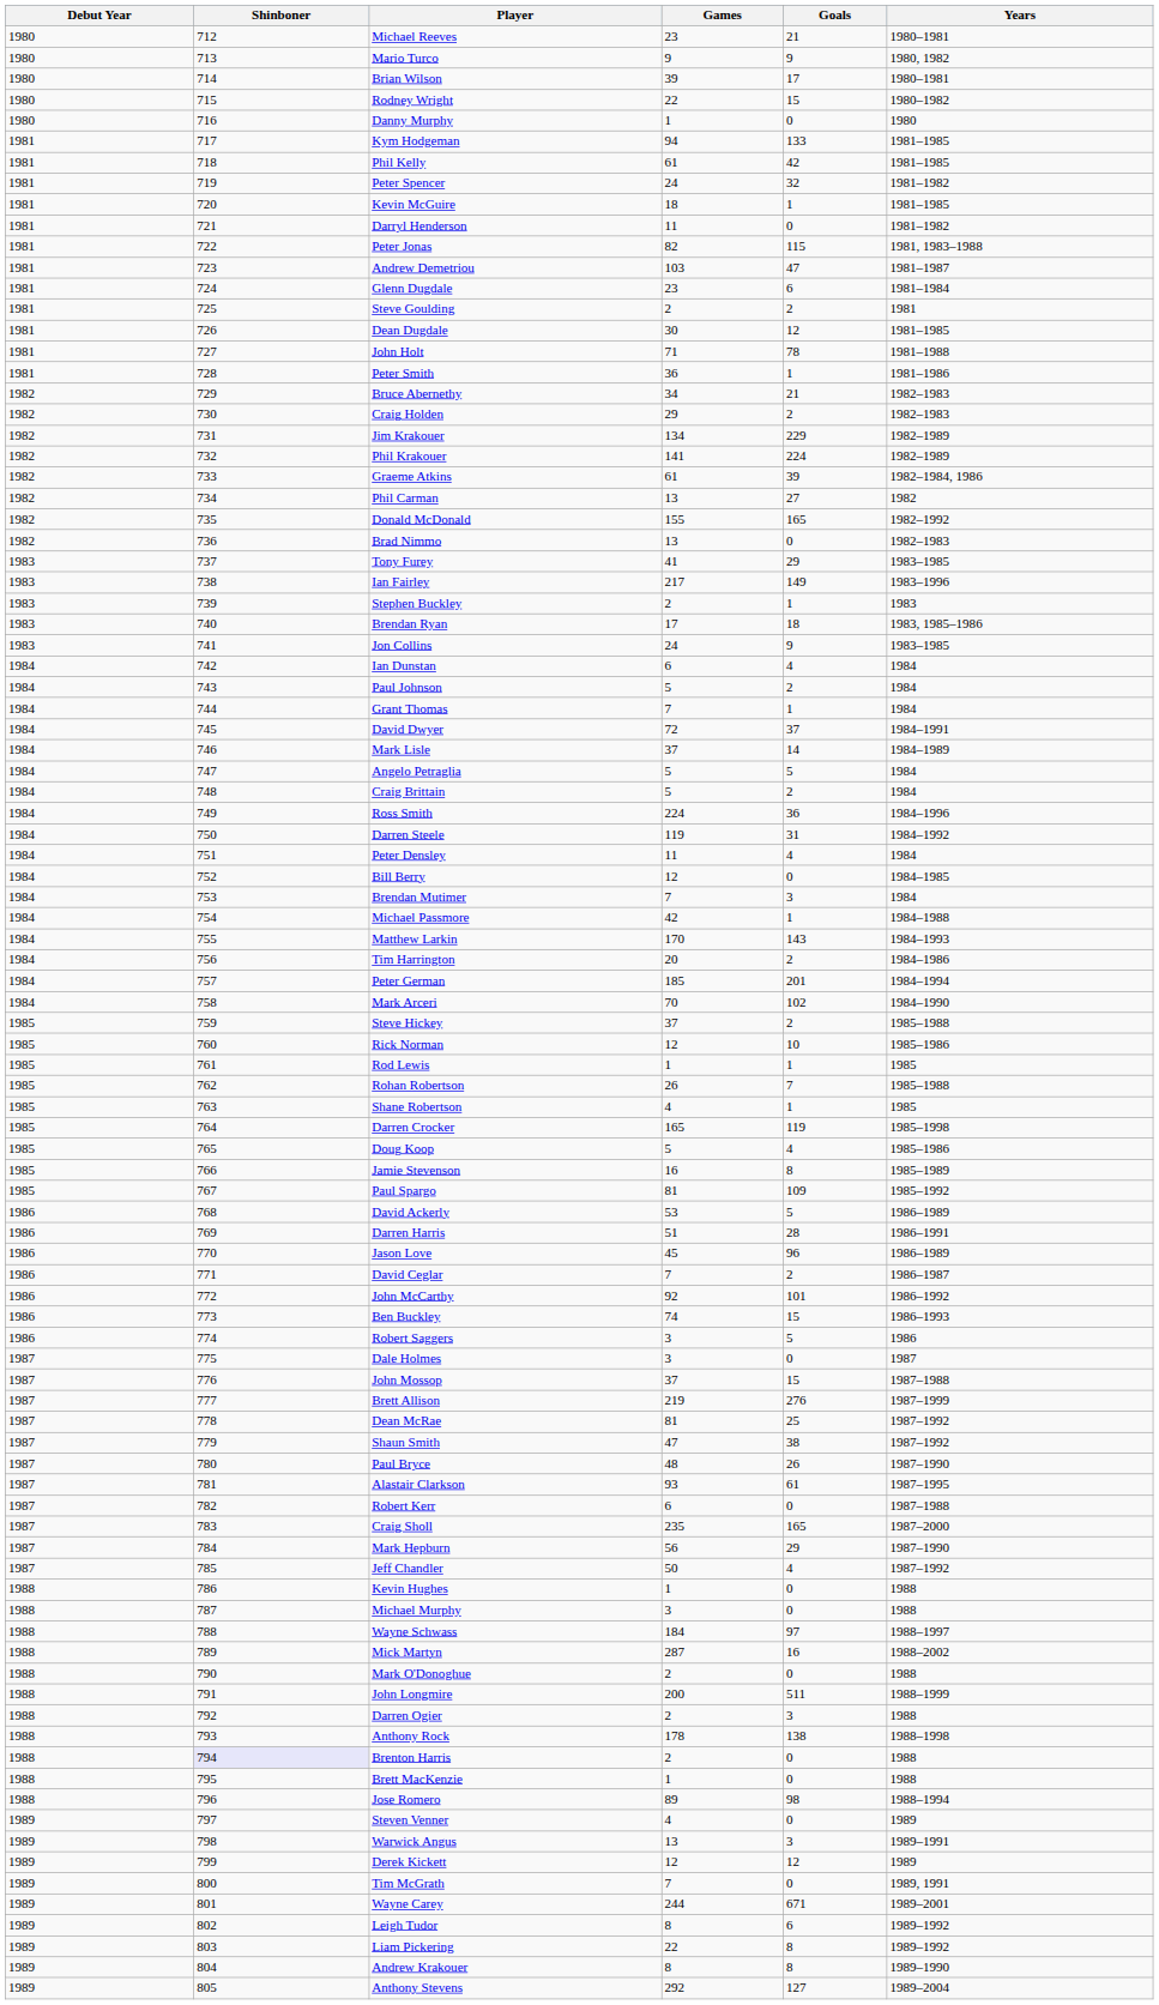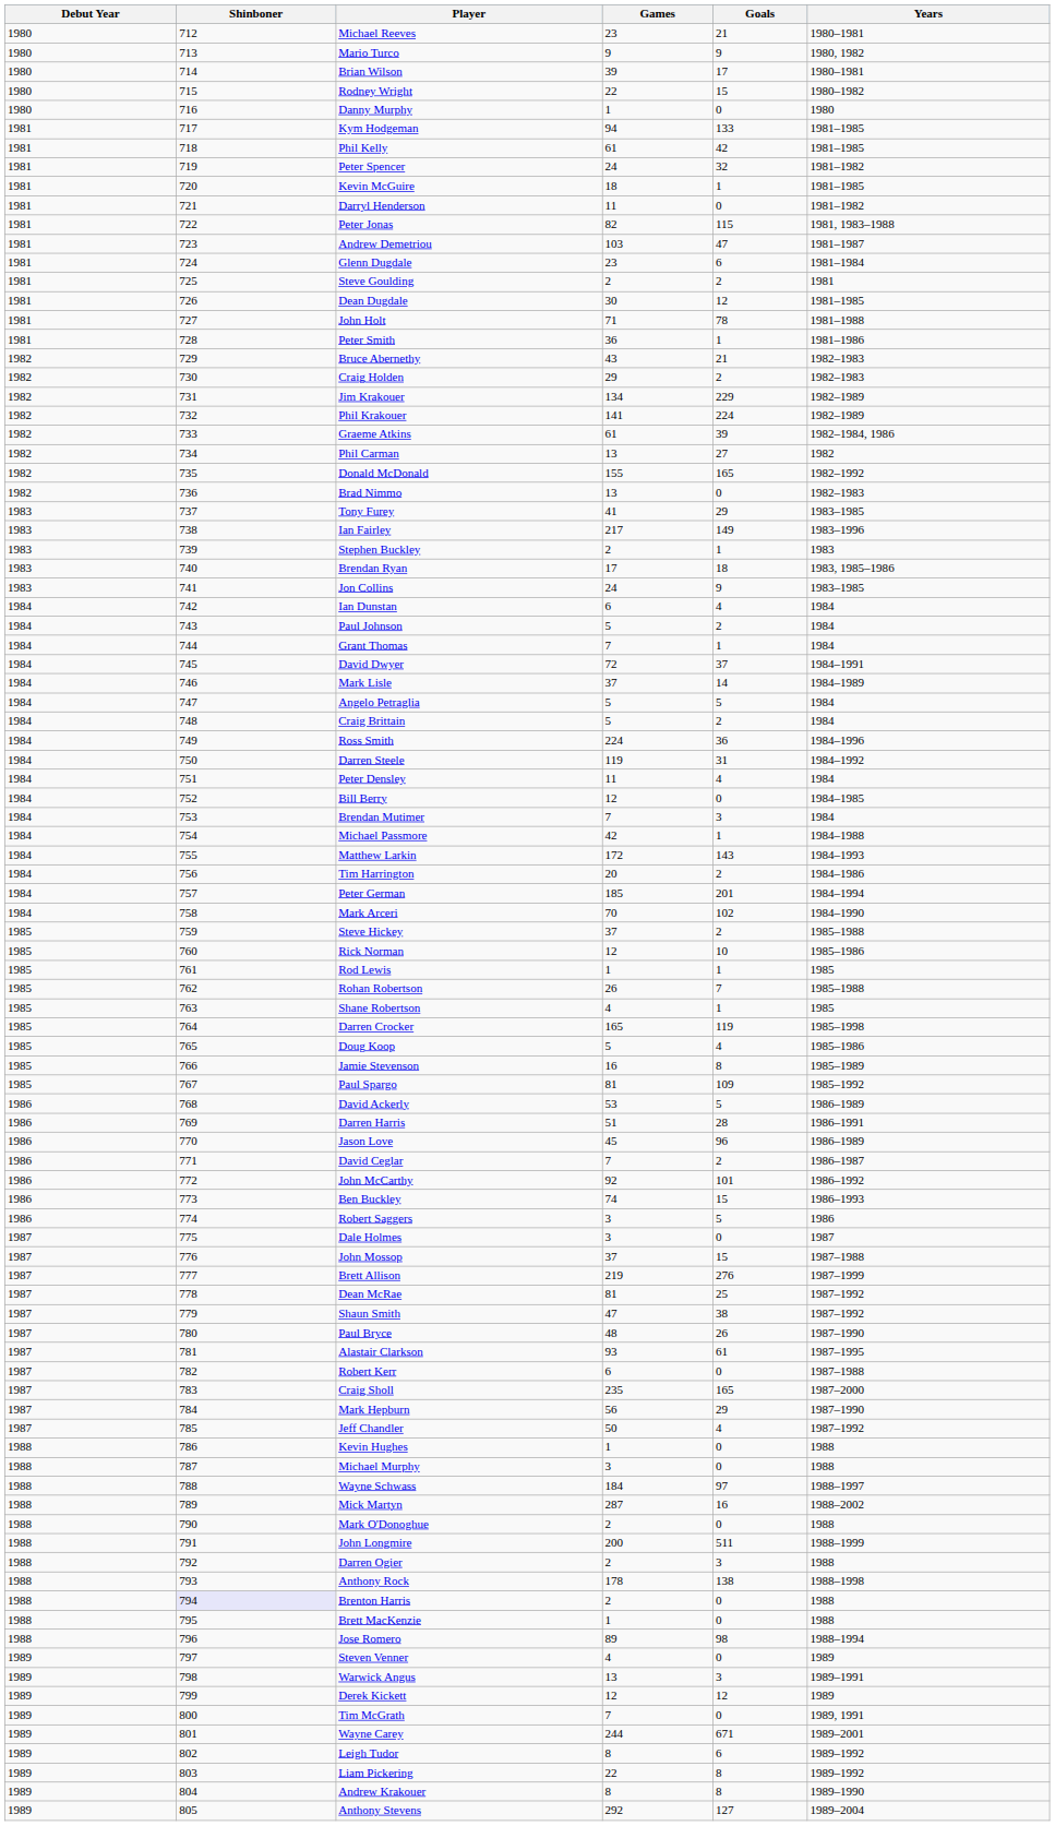 <table class="wikitable" style="width:70%;">
 <tr style="background:#87cefa;">
 <th>Debut Year</th>
 <th>Shinboner</th>
 <th>Player</th>
 <th>Games</th>
 <th>Goals</th>
 <th>Years</th>
 </tr>
 <tr>
 <td>1980</td>
 <td>712</td>
 <td><a href='#'>Michael Reeves</a></td>
 <td>23</td>
 <td>21</td>
 <td>1980–1981</td>
 </tr>
 <tr>
 <td>1980</td>
 <td>713</td>
 <td><a href='#'>Mario Turco</a></td>
 <td>9</td>
 <td>9</td>
 <td>1980, 1982</td>
 </tr>
 <tr>
 <td>1980</td>
 <td>714</td>
 <td><a href='#'>Brian Wilson</a></td>
 <td>39</td>
 <td>17</td>
 <td>1980–1981</td>
 </tr>
 <tr>
 <td>1980</td>
 <td>715</td>
 <td><a href='#'>Rodney Wright</a></td>
 <td>22</td>
 <td>15</td>
 <td>1980–1982</td>
 </tr>
 <tr>
 <td>1980</td>
 <td>716</td>
 <td><a href='#'>Danny Murphy</a></td>
 <td>1</td>
 <td>0</td>
 <td>1980</td>
 </tr>
 <tr>
 <td>1981</td>
 <td>717</td>
 <td><a href='#'>Kym Hodgeman</a></td>
 <td>94</td>
 <td>133</td>
 <td>1981–1985</td>
 </tr>
 <tr>
 <td>1981</td>
 <td>718</td>
 <td><a href='#'>Phil Kelly</a></td>
 <td>61</td>
 <td>42</td>
 <td>1981–1985</td>
 </tr>
 <tr>
 <td>1981</td>
 <td>719</td>
 <td><a href='#'>Peter Spencer</a></td>
 <td>24</td>
 <td>32</td>
 <td>1981–1982</td>
 </tr>
 <tr>
 <td>1981</td>
 <td>720</td>
 <td><a href='#'>Kevin McGuire</a></td>
 <td>18</td>
 <td>1</td>
 <td>1981–1985</td>
 </tr>
 <tr>
 <td>1981</td>
 <td>721</td>
 <td><a href='#'>Darryl Henderson</a></td>
 <td>11</td>
 <td>0</td>
 <td>1981–1982</td>
 </tr>
 <tr>
 <td>1981</td>
 <td>722</td>
 <td><a href='#'>Peter Jonas</a></td>
 <td>82</td>
 <td>115</td>
 <td>1981, 1983–1988</td>
 </tr>
 <tr>
 <td>1981</td>
 <td>723</td>
 <td><a href='#'>Andrew Demetriou</a></td>
 <td>103</td>
 <td>47</td>
 <td>1981–1987</td>
 </tr>
 <tr>
 <td>1981</td>
 <td>724</td>
 <td><a href='#'>Glenn Dugdale</a></td>
 <td>23</td>
 <td>6</td>
 <td>1981–1984</td>
 </tr>
 <tr>
 <td>1981</td>
 <td>725</td>
 <td><a href='#'>Steve Goulding</a></td>
 <td>2</td>
 <td>2</td>
 <td>1981</td>
 </tr>
 <tr>
 <td>1981</td>
 <td>726</td>
 <td><a href='#'>Dean Dugdale</a></td>
 <td>30</td>
 <td>12</td>
 <td>1981–1985</td>
 </tr>
 <tr>
 <td>1981</td>
 <td>727</td>
 <td><a href='#'>John Holt</a></td>
 <td>71</td>
 <td>78</td>
 <td>1981–1988</td>
 </tr>
 <tr>
 <td>1981</td>
 <td>728</td>
 <td><a href='#'>Peter Smith</a></td>
 <td>36</td>
 <td>1</td>
 <td>1981–1986</td>
 </tr>
 <tr>
 <td>1982</td>
 <td>729</td>
 <td><a href='#'>Bruce Abernethy</a></td>
-<td>34</td>
+<td>43</td>
 <td>21</td>
 <td>1982–1983</td>
 </tr>
 <tr>
 <td>1982</td>
 <td>730</td>
 <td><a href='#'>Craig Holden</a></td>
 <td>29</td>
 <td>2</td>
 <td>1982–1983</td>
 </tr>
 <tr>
 <td>1982</td>
 <td>731</td>
 <td><a href='#'>Jim Krakouer</a></td>
 <td>134</td>
 <td>229</td>
 <td>1982–1989</td>
 </tr>
 <tr>
 <td>1982</td>
 <td>732</td>
 <td><a href='#'>Phil Krakouer</a></td>
 <td>141</td>
 <td>224</td>
 <td>1982–1989</td>
 </tr>
 <tr>
 <td>1982</td>
 <td>733</td>
 <td><a href='#'>Graeme Atkins</a></td>
 <td>61</td>
 <td>39</td>
 <td>1982–1984, 1986</td>
 </tr>
 <tr>
 <td>1982</td>
 <td>734</td>
 <td><a href='#'>Phil Carman</a></td>
 <td>13</td>
 <td>27</td>
 <td>1982</td>
 </tr>
 <tr>
 <td>1982</td>
 <td>735</td>
 <td><a href='#'>Donald McDonald</a></td>
 <td>155</td>
 <td>165</td>
 <td>1982–1992</td>
 </tr>
 <tr>
 <td>1982</td>
 <td>736</td>
 <td><a href='#'>Brad Nimmo</a></td>
 <td>13</td>
 <td>0</td>
 <td>1982–1983</td>
 </tr>
 <tr>
 <td>1983</td>
 <td>737</td>
 <td><a href='#'>Tony Furey</a></td>
 <td>41</td>
 <td>29</td>
 <td>1983–1985</td>
 </tr>
 <tr>
 <td>1983</td>
 <td>738</td>
 <td><a href='#'>Ian Fairley</a></td>
 <td>217</td>
 <td>149</td>
 <td>1983–1996</td>
 </tr>
 <tr>
 <td>1983</td>
 <td>739</td>
 <td><a href='#'>Stephen Buckley</a></td>
 <td>2</td>
 <td>1</td>
 <td>1983</td>
 </tr>
 <tr>
 <td>1983</td>
 <td>740</td>
 <td><a href='#'>Brendan Ryan</a></td>
 <td>17</td>
 <td>18</td>
 <td>1983, 1985–1986</td>
 </tr>
 <tr>
 <td>1983</td>
 <td>741</td>
 <td><a href='#'>Jon Collins</a></td>
 <td>24</td>
 <td>9</td>
 <td>1983–1985</td>
 </tr>
 <tr>
 <td>1984</td>
 <td>742</td>
 <td><a href='#'>Ian Dunstan</a></td>
 <td>6</td>
 <td>4</td>
 <td>1984</td>
 </tr>
 <tr>
 <td>1984</td>
 <td>743</td>
 <td><a href='#'>Paul Johnson</a></td>
 <td>5</td>
 <td>2</td>
 <td>1984</td>
 </tr>
 <tr>
 <td>1984</td>
 <td>744</td>
 <td><a href='#'>Grant Thomas</a></td>
 <td>7</td>
 <td>1</td>
 <td>1984</td>
 </tr>
 <tr>
 <td>1984</td>
 <td>745</td>
 <td><a href='#'>David Dwyer</a></td>
 <td>72</td>
 <td>37</td>
 <td>1984–1991</td>
 </tr>
 <tr>
 <td>1984</td>
 <td>746</td>
 <td><a href='#'>Mark Lisle</a></td>
 <td>37</td>
 <td>14</td>
 <td>1984–1989</td>
 </tr>
 <tr>
 <td>1984</td>
 <td>747</td>
 <td><a href='#'>Angelo Petraglia</a></td>
 <td>5</td>
 <td>5</td>
 <td>1984</td>
 </tr>
 <tr>
 <td>1984</td>
 <td>748</td>
 <td><a href='#'>Craig Brittain</a></td>
 <td>5</td>
 <td>2</td>
 <td>1984</td>
 </tr>
 <tr>
 <td>1984</td>
 <td>749</td>
 <td><a href='#'>Ross Smith</a></td>
 <td>224</td>
 <td>36</td>
 <td>1984–1996</td>
 </tr>
 <tr>
 <td>1984</td>
 <td>750</td>
 <td><a href='#'>Darren Steele</a></td>
 <td>119</td>
 <td>31</td>
 <td>1984–1992</td>
 </tr>
 <tr>
 <td>1984</td>
 <td>751</td>
 <td><a href='#'>Peter Densley</a></td>
 <td>11</td>
 <td>4</td>
 <td>1984</td>
 </tr>
 <tr>
 <td>1984</td>
 <td>752</td>
 <td><a href='#'>Bill Berry</a></td>
 <td>12</td>
 <td>0</td>
 <td>1984–1985</td>
 </tr>
 <tr>
 <td>1984</td>
 <td>753</td>
 <td><a href='#'>Brendan Mutimer</a></td>
 <td>7</td>
 <td>3</td>
 <td>1984</td>
 </tr>
 <tr>
 <td>1984</td>
 <td>754</td>
 <td><a href='#'>Michael Passmore</a></td>
 <td>42</td>
 <td>1</td>
 <td>1984–1988</td>
 </tr>
 <tr>
 <td>1984</td>
 <td>755</td>
 <td><a href='#'>Matthew Larkin</a></td>
-<td>170</td>
+<td>172</td>
 <td>143</td>
 <td>1984–1993</td>
 </tr>
 <tr>
 <td>1984</td>
 <td>756</td>
 <td><a href='#'>Tim Harrington</a></td>
 <td>20</td>
 <td>2</td>
 <td>1984–1986</td>
 </tr>
 <tr>
 <td>1984</td>
 <td>757</td>
 <td><a href='#'>Peter German</a></td>
 <td>185</td>
 <td>201</td>
 <td>1984–1994</td>
 </tr>
 <tr>
 <td>1984</td>
 <td>758</td>
 <td><a href='#'>Mark Arceri</a></td>
 <td>70</td>
 <td>102</td>
 <td>1984–1990</td>
 </tr>
 <tr>
 <td>1985</td>
 <td>759</td>
 <td><a href='#'>Steve Hickey</a></td>
 <td>37</td>
 <td>2</td>
 <td>1985–1988</td>
 </tr>
 <tr>
 <td>1985</td>
 <td>760</td>
 <td><a href='#'>Rick Norman</a></td>
 <td>12</td>
 <td>10</td>
 <td>1985–1986</td>
 </tr>
 <tr>
 <td>1985</td>
 <td>761</td>
 <td><a href='#'>Rod Lewis</a></td>
 <td>1</td>
 <td>1</td>
 <td>1985</td>
 </tr>
 <tr>
 <td>1985</td>
 <td>762</td>
 <td><a href='#'>Rohan Robertson</a></td>
 <td>26</td>
 <td>7</td>
 <td>1985–1988</td>
 </tr>
 <tr>
 <td>1985</td>
 <td>763</td>
 <td><a href='#'>Shane Robertson</a></td>
 <td>4</td>
 <td>1</td>
 <td>1985</td>
 </tr>
 <tr>
 <td>1985</td>
 <td>764</td>
 <td><a href='#'>Darren Crocker</a></td>
 <td>165</td>
 <td>119</td>
 <td>1985–1998</td>
 </tr>
 <tr>
 <td>1985</td>
 <td>765</td>
 <td><a href='#'>Doug Koop</a></td>
 <td>5</td>
 <td>4</td>
 <td>1985–1986</td>
 </tr>
 <tr>
 <td>1985</td>
 <td>766</td>
 <td><a href='#'>Jamie Stevenson</a></td>
 <td>16</td>
 <td>8</td>
 <td>1985–1989</td>
 </tr>
 <tr>
 <td>1985</td>
 <td>767</td>
 <td><a href='#'>Paul Spargo</a></td>
 <td>81</td>
 <td>109</td>
 <td>1985–1992</td>
 </tr>
 <tr>
 <td>1986</td>
 <td>768</td>
 <td><a href='#'>David Ackerly</a></td>
 <td>53</td>
 <td>5</td>
 <td>1986–1989</td>
 </tr>
 <tr>
 <td>1986</td>
 <td>769</td>
 <td><a href='#'>Darren Harris</a></td>
 <td>51</td>
 <td>28</td>
 <td>1986–1991</td>
 </tr>
 <tr>
 <td>1986</td>
 <td>770</td>
 <td><a href='#'>Jason Love</a></td>
 <td>45</td>
 <td>96</td>
 <td>1986–1989</td>
 </tr>
 <tr>
 <td>1986</td>
 <td>771</td>
 <td><a href='#'>David Ceglar</a></td>
 <td>7</td>
 <td>2</td>
 <td>1986–1987</td>
 </tr>
 <tr>
 <td>1986</td>
 <td>772</td>
 <td><a href='#'>John McCarthy</a></td>
 <td>92</td>
 <td>101</td>
 <td>1986–1992</td>
 </tr>
 <tr>
 <td>1986</td>
 <td>773</td>
 <td><a href='#'>Ben Buckley</a></td>
 <td>74</td>
 <td>15</td>
 <td>1986–1993</td>
 </tr>
 <tr>
 <td>1986</td>
 <td>774</td>
 <td><a href='#'>Robert Saggers</a></td>
 <td>3</td>
 <td>5</td>
 <td>1986</td>
 </tr>
 <tr>
 <td>1987</td>
 <td>775</td>
 <td><a href='#'>Dale Holmes</a></td>
 <td>3</td>
 <td>0</td>
 <td>1987</td>
 </tr>
 <tr>
 <td>1987</td>
 <td>776</td>
 <td><a href='#'>John Mossop</a></td>
 <td>37</td>
 <td>15</td>
 <td>1987–1988</td>
 </tr>
 <tr>
 <td>1987</td>
 <td>777</td>
 <td><a href='#'>Brett Allison</a></td>
 <td>219</td>
 <td>276</td>
 <td>1987–1999</td>
 </tr>
 <tr>
 <td>1987</td>
 <td>778</td>
 <td><a href='#'>Dean McRae</a></td>
 <td>81</td>
 <td>25</td>
 <td>1987–1992</td>
 </tr>
 <tr>
 <td>1987</td>
 <td>779</td>
 <td><a href='#'>Shaun Smith</a></td>
 <td>47</td>
 <td>38</td>
 <td>1987–1992</td>
 </tr>
 <tr>
 <td>1987</td>
 <td>780</td>
 <td><a href='#'>Paul Bryce</a></td>
 <td>48</td>
 <td>26</td>
 <td>1987–1990</td>
 </tr>
 <tr>
 <td>1987</td>
 <td>781</td>
 <td><a href='#'>Alastair Clarkson</a></td>
 <td>93</td>
 <td>61</td>
 <td>1987–1995</td>
 </tr>
 <tr>
 <td>1987</td>
 <td>782</td>
 <td><a href='#'>Robert Kerr</a></td>
 <td>6</td>
 <td>0</td>
 <td>1987–1988</td>
 </tr>
 <tr>
 <td>1987</td>
 <td>783</td>
 <td><a href='#'>Craig Sholl</a></td>
 <td>235</td>
 <td>165</td>
 <td>1987–2000</td>
 </tr>
 <tr>
 <td>1987</td>
 <td>784</td>
 <td><a href='#'>Mark Hepburn</a></td>
 <td>56</td>
 <td>29</td>
 <td>1987–1990</td>
 </tr>
 <tr>
 <td>1987</td>
 <td>785</td>
 <td><a href='#'>Jeff Chandler</a></td>
 <td>50</td>
 <td>4</td>
 <td>1987–1992</td>
 </tr>
 <tr>
 <td>1988</td>
 <td>786</td>
 <td><a href='#'>Kevin Hughes</a></td>
 <td>1</td>
 <td>0</td>
 <td>1988</td>
 </tr>
 <tr>
 <td>1988</td>
 <td>787</td>
 <td><a href='#'>Michael Murphy</a></td>
 <td>3</td>
 <td>0</td>
 <td>1988</td>
 </tr>
 <tr>
 <td>1988</td>
 <td>788</td>
 <td><a href='#'>Wayne Schwass</a></td>
 <td>184</td>
 <td>97</td>
 <td>1988–1997</td>
 </tr>
 <tr>
 <td>1988</td>
 <td>789</td>
 <td><a href='#'>Mick Martyn</a></td>
 <td>287</td>
 <td>16</td>
 <td>1988–2002</td>
 </tr>
 <tr>
 <td>1988</td>
 <td>790</td>
 <td><a href='#'>Mark O'Donoghue</a></td>
 <td>2</td>
 <td>0</td>
 <td>1988</td>
 </tr>
 <tr>
 <td>1988</td>
 <td>791</td>
 <td><a href='#'>John Longmire</a></td>
 <td>200</td>
 <td>511</td>
 <td>1988–1999</td>
 </tr>
 <tr>
 <td>1988</td>
 <td>792</td>
 <td><a href='#'>Darren Ogier</a></td>
 <td>2</td>
 <td>3</td>
 <td>1988</td>
 </tr>
 <tr>
 <td>1988</td>
 <td>793</td>
 <td><a href='#'>Anthony Rock</a></td>
 <td>178</td>
 <td>138</td>
 <td>1988–1998</td>
 </tr>
 <tr>
 <td>1988</td>
 <td style="background: lavender;">794</td>
 <td><a href='#'>Brenton Harris</a></td>
 <td>2</td>
 <td>0</td>
 <td>1988</td>
 </tr>
 <tr>
 <td>1988</td>
 <td>795</td>
 <td><a href='#'>Brett MacKenzie</a></td>
 <td>1</td>
 <td>0</td>
 <td>1988</td>
 </tr>
 <tr>
 <td>1988</td>
 <td>796</td>
 <td><a href='#'>Jose Romero</a></td>
 <td>89</td>
 <td>98</td>
 <td>1988–1994</td>
 </tr>
 <tr>
 <td>1989</td>
 <td>797</td>
 <td><a href='#'>Steven Venner</a></td>
 <td>4</td>
 <td>0</td>
 <td>1989</td>
 </tr>
 <tr>
 <td>1989</td>
 <td>798</td>
 <td><a href='#'>Warwick Angus</a></td>
 <td>13</td>
 <td>3</td>
 <td>1989–1991</td>
 </tr>
 <tr>
 <td>1989</td>
 <td>799</td>
 <td><a href='#'>Derek Kickett</a></td>
 <td>12</td>
 <td>12</td>
 <td>1989</td>
 </tr>
 <tr>
 <td>1989</td>
 <td>800</td>
 <td><a href='#'>Tim McGrath</a></td>
 <td>7</td>
 <td>0</td>
 <td>1989, 1991</td>
 </tr>
 <tr>
 <td>1989</td>
 <td>801</td>
 <td><a href='#'>Wayne Carey</a></td>
 <td>244</td>
 <td>671</td>
 <td>1989–2001</td>
 </tr>
 <tr>
 <td>1989</td>
 <td>802</td>
 <td><a href='#'>Leigh Tudor</a></td>
 <td>8</td>
 <td>6</td>
 <td>1989–1992</td>
 </tr>
 <tr>
 <td>1989</td>
 <td>803</td>
 <td><a href='#'>Liam Pickering</a></td>
 <td>22</td>
 <td>8</td>
 <td>1989–1992</td>
 </tr>
 <tr>
 <td>1989</td>
 <td>804</td>
 <td><a href='#'>Andrew Krakouer</a></td>
 <td>8</td>
 <td>8</td>
 <td>1989–1990</td>
 </tr>
 <tr>
 <td>1989</td>
 <td>805</td>
 <td><a href='#'>Anthony Stevens</a></td>
 <td>292</td>
 <td>127</td>
 <td>1989–2004</td>
 </tr>
 </table>
